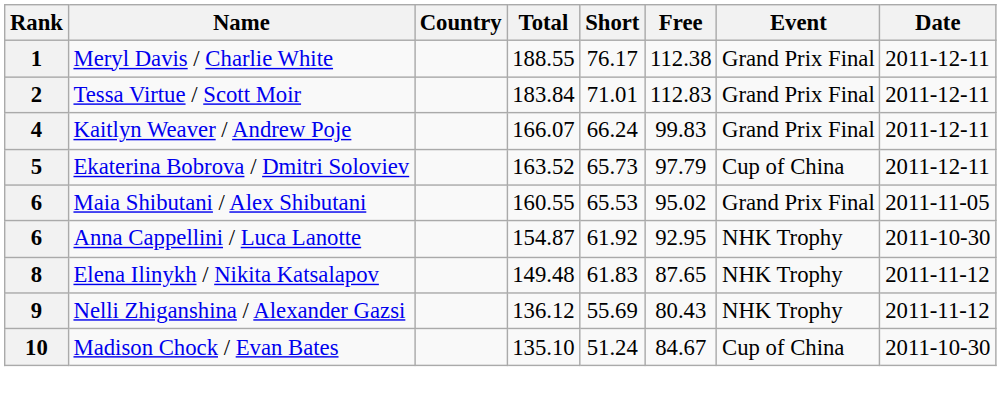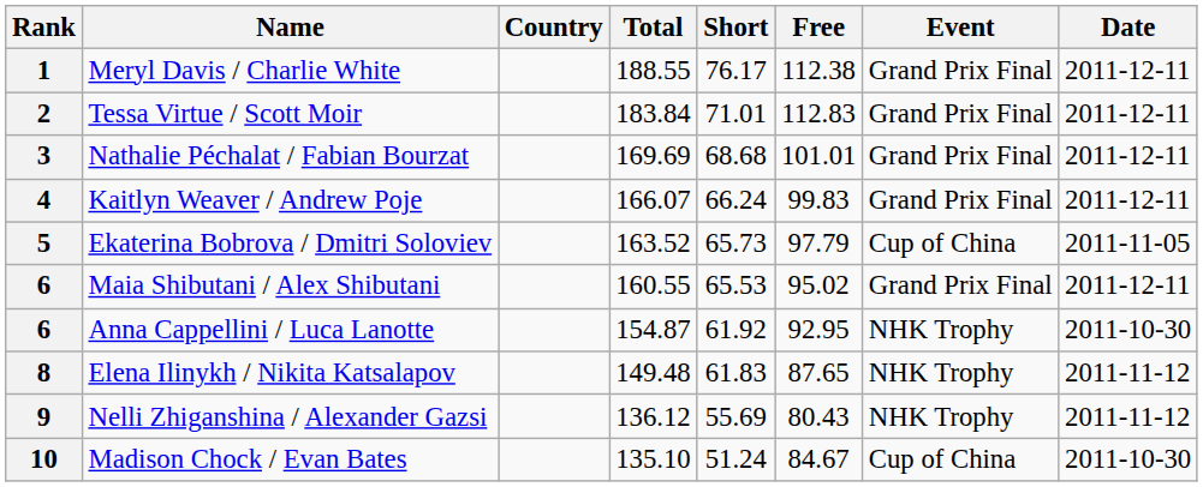 <table class="wikitable sortable">
 <tr>
 <th>Rank</th>
 <th>Name</th>
 <th>Country</th>
 <th>Total</th>
 <th>Short</th>
 <th>Free</th>
 <th>Event</th>
 <th>Date</th>
 </tr>
 <tr>
 <th>1</th>
 <td><a href='#'>Meryl Davis</a> / <a href='#'>Charlie White</a></td>
 <td></td>
 <td align="center">188.55</td>
 <td align="center">76.17</td>
 <td align="center">112.38</td>
 <td>Grand Prix Final</td>
 <td>2011-12-11</td>
 </tr>
 <tr>
 <th>2</th>
 <td><a href='#'>Tessa Virtue</a> / <a href='#'>Scott Moir</a></td>
 <td></td>
 <td align="center">183.84</td>
 <td align="center">71.01</td>
 <td align="center">112.83</td>
 <td>Grand Prix Final</td>
 <td>2011-12-11</td>
 </tr>
 <tr>
+<th>3</th>
+<td><a href='#'>Nathalie Péchalat</a> / <a href='#'>Fabian Bourzat</a></td>
+<td></td>
+<td align="center">169.69</td>
+<td align="center">68.68</td>
+<td align="center">101.01</td>
+<td>Grand Prix Final</td>
+<td>2011-12-11</td>
+</tr>
+<tr>
 <th>4</th>
 <td><a href='#'>Kaitlyn Weaver</a> / <a href='#'>Andrew Poje</a></td>
 <td></td>
 <td align="center">166.07</td>
 <td align="center">66.24</td>
 <td align="center">99.83</td>
 <td>Grand Prix Final</td>
 <td>2011-12-11</td>
 </tr>
 <tr>
 <th>5</th>
 <td><a href='#'>Ekaterina Bobrova</a> / <a href='#'>Dmitri Soloviev</a></td>
 <td></td>
 <td align="center">163.52</td>
 <td align="center">65.73</td>
 <td align="center">97.79</td>
 <td>Cup of China</td>
-<td>2011-12-11</td>
+<td>2011-11-05</td>
 </tr>
 <tr>
 <th>6</th>
 <td><a href='#'>Maia Shibutani</a> / <a href='#'>Alex Shibutani</a></td>
 <td></td>
 <td align="center">160.55</td>
 <td align="center">65.53</td>
 <td align="center">95.02</td>
 <td>Grand Prix Final</td>
-<td>2011-11-05</td>
+<td>2011-12-11</td>
 </tr>
 <tr>
 <th>6</th>
 <td><a href='#'>Anna Cappellini</a> / <a href='#'>Luca Lanotte</a></td>
 <td></td>
 <td align="center">154.87</td>
 <td align="center">61.92</td>
 <td align="center">92.95</td>
 <td>NHK Trophy</td>
 <td>2011-10-30</td>
 </tr>
 <tr>
 <th>8</th>
 <td><a href='#'>Elena Ilinykh</a> / <a href='#'>Nikita Katsalapov</a></td>
 <td></td>
 <td align="center">149.48</td>
 <td align="center">61.83</td>
 <td align="center">87.65</td>
 <td>NHK Trophy</td>
 <td>2011-11-12</td>
 </tr>
 <tr>
 <th>9</th>
 <td><a href='#'>Nelli Zhiganshina</a> / <a href='#'>Alexander Gazsi</a></td>
 <td></td>
 <td align="center">136.12</td>
 <td align="center">55.69</td>
 <td align="center">80.43</td>
 <td>NHK Trophy</td>
 <td>2011-11-12</td>
 </tr>
 <tr>
 <th>10</th>
 <td><a href='#'>Madison Chock</a> / <a href='#'>Evan Bates</a></td>
 <td></td>
 <td align="center">135.10</td>
 <td align="center">51.24</td>
 <td align="center">84.67</td>
 <td>Cup of China</td>
 <td>2011-10-30</td>
 </tr>
 </table>
